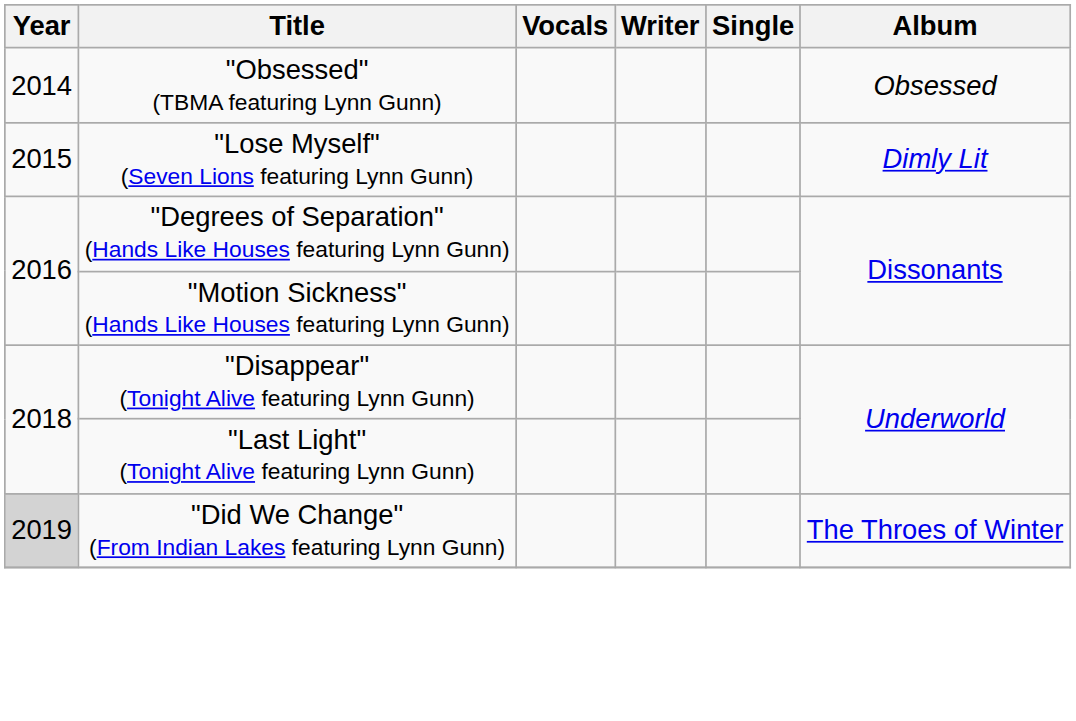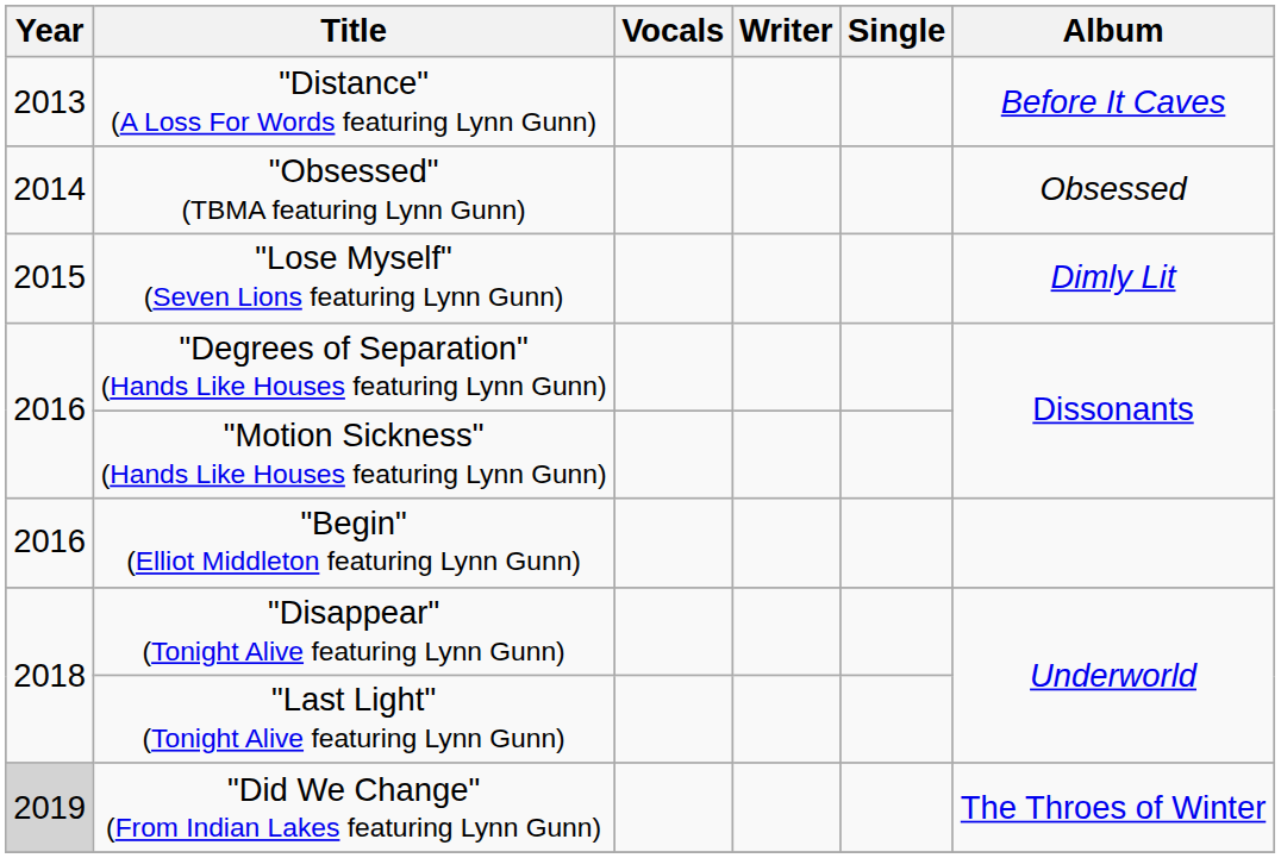 <table class="wikitable plainrowheaders" style="text-align:center;">
 <tr>
 <th>Year</th>
 <th>Title</th>
 <th>Vocals</th>
 <th>Writer</th>
 <th>Single</th>
 <th>Album</th>
+</tr>
+<tr>
+<td>2013</td>
+<td>"Distance"<br><small>(<a href='#'>A Loss For Words</a> featuring Lynn Gunn)</small></td>
+<td></td>
+<td></td>
+<td></td>
+<td><em><a href='#'>Before It Caves</a></em></td>
 </tr>
 <tr>
 <td>2014</td>
 <td>"Obsessed"<br><small>(TBMA featuring Lynn Gunn)</small></td>
 <td></td>
 <td></td>
 <td></td>
 <td><em>Obsessed</em></td>
 </tr>
 <tr>
 <td>2015</td>
 <td>"Lose Myself"<br><small>(<a href='#'>Seven Lions</a> featuring Lynn Gunn)</small></td>
 <td></td>
 <td></td>
 <td></td>
 <td><em><a href='#'>Dimly Lit</a></em></td>
 </tr>
 <tr>
 <td rowspan="2">2016</td>
 <td>"Degrees of Separation"<br><small>(<a href='#'>Hands Like Houses</a> featuring Lynn Gunn)</small></td>
 <td></td>
 <td></td>
 <td></td>
 <td rowspan="2"><a href='#'>Dissonants</a></td>
 </tr>
 <tr>
 <td>"Motion Sickness"<br><small>(<a href='#'>Hands Like Houses</a> featuring Lynn Gunn)</small></td>
 <td></td>
 <td></td>
 <td></td>
 </tr>
 <tr>
+<td>2016</td>
+<td>"Begin"<br><small>(<a href='#'>Elliot Middleton</a> featuring Lynn Gunn)</small></td>
+<td></td>
+<td></td>
+<td></td>
+<td></td>
+</tr>
+<tr>
 <td rowspan="2">2018</td>
 <td>"Disappear"<br><small>(<a href='#'>Tonight Alive</a> featuring Lynn Gunn)</small></td>
 <td></td>
 <td></td>
 <td></td>
 <td rowspan="2"><em><a href='#'>Underworld</a></em></td>
 </tr>
 <tr>
 <td>"Last Light"<br><small>(<a href='#'>Tonight Alive</a> featuring Lynn Gunn)</small></td>
 <td></td>
 <td></td>
 <td></td>
 </tr>
 <tr>
 <td style="background: lightgrey;">2019</td>
 <td>"Did We Change"<br><small>(<a href='#'>From Indian Lakes</a> featuring Lynn Gunn)</small></td>
 <td></td>
 <td></td>
 <td></td>
 <td><a href='#'>The Throes of Winter</a></td>
 </tr>
 <tr>
 </tr>
 </table>
